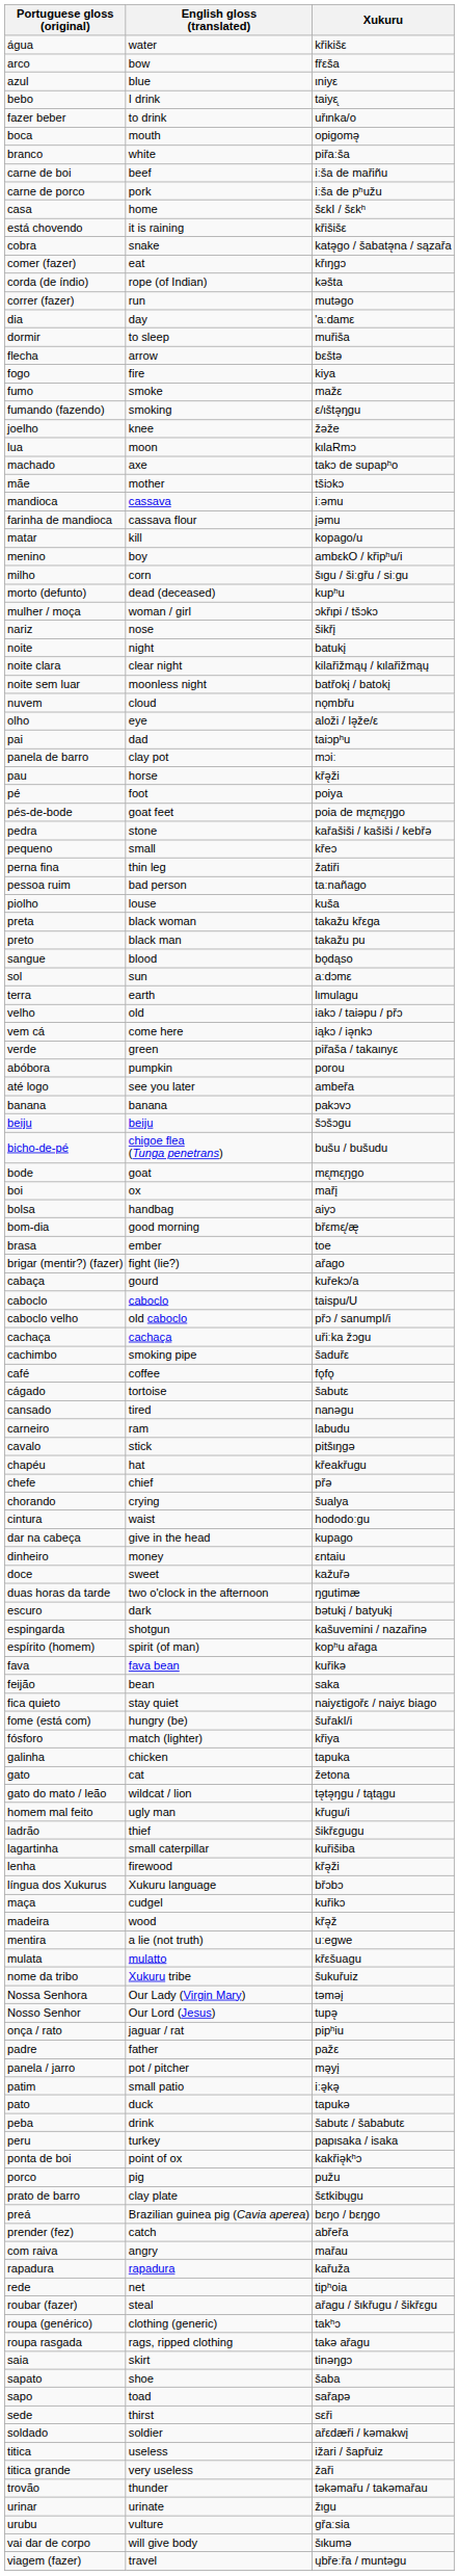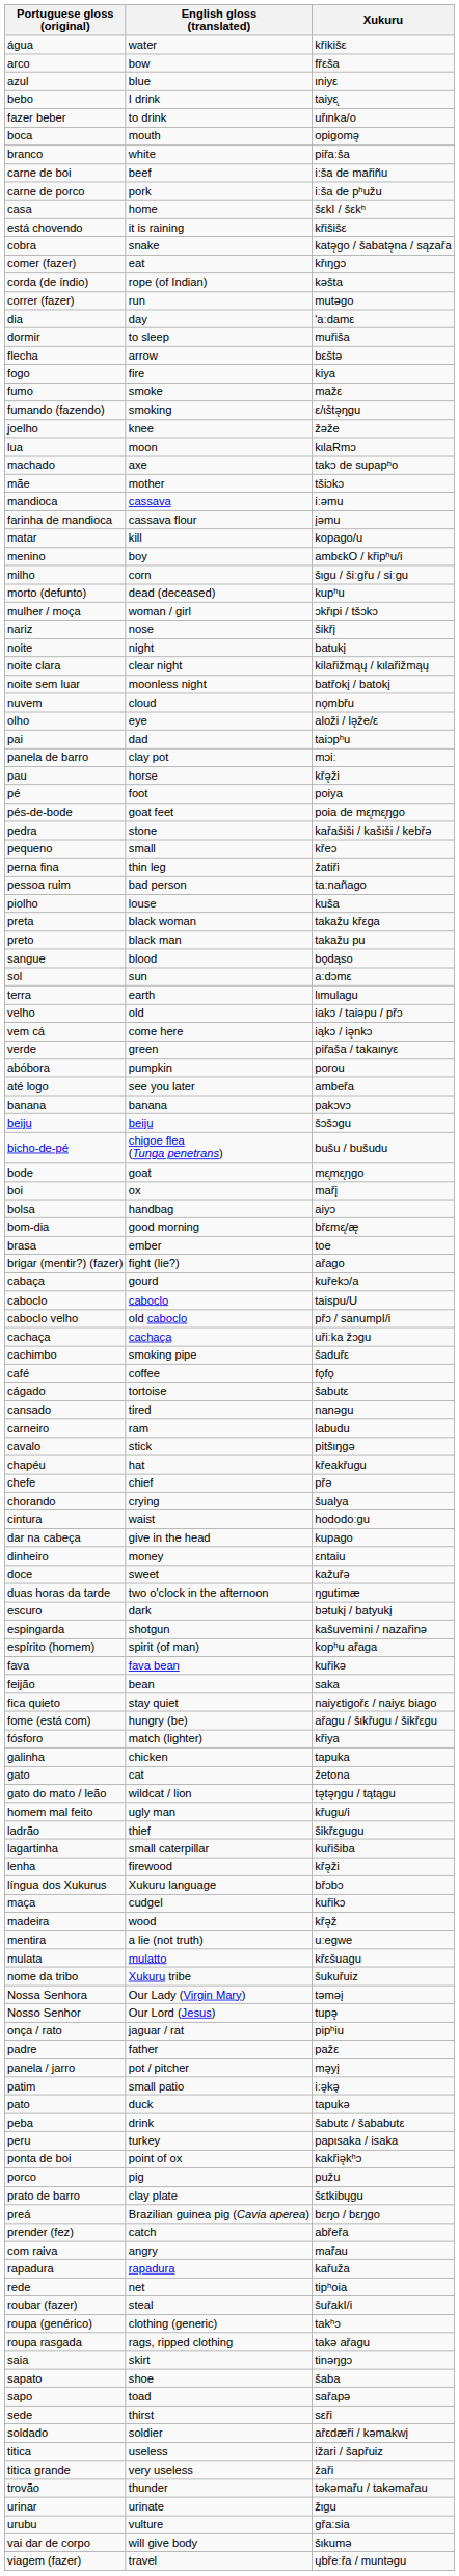 <table class="wikitable sortable" style="font-size: 85%">
 <tr>
 <th>Portuguese gloss <br>(original)</th>
 <th>English gloss <br>(translated)</th>
 <th>Xukuru</th>
 </tr>
 <tr>
 <td>água</td>
 <td>water</td>
 <td>křikišε</td>
 </tr>
 <tr>
 <td>arco</td>
 <td>bow</td>
 <td>fřεša</td>
 </tr>
 <tr>
 <td>azul</td>
 <td>blue</td>
 <td>ιniyε</td>
 </tr>
 <tr>
 <td>bebo</td>
 <td>I drink</td>
 <td>taiyε̨</td>
 </tr>
 <tr>
 <td>fazer beber</td>
 <td>to drink</td>
 <td>uřιnka/o</td>
 </tr>
 <tr>
 <td>boca</td>
 <td>mouth</td>
 <td>opigomə̨</td>
 </tr>
 <tr>
 <td>branco</td>
 <td>white</td>
 <td>piřaːša</td>
 </tr>
 <tr>
 <td>carne de boi</td>
 <td>beef</td>
 <td>iːša de mařiñu</td>
 </tr>
 <tr>
 <td>carne de porco</td>
 <td>pork</td>
 <td>iːša de pʰužu</td>
 </tr>
 <tr>
 <td>casa</td>
 <td>home</td>
 <td>šεkI / šεkʰ</td>
 </tr>
 <tr>
 <td>está chovendo</td>
 <td>it is raining</td>
 <td>křišišε</td>
 </tr>
 <tr>
 <td>cobra</td>
 <td>snake</td>
 <td>katə̨go / šabatə̨na / sązařa</td>
 </tr>
 <tr>
 <td>comer (fazer)</td>
 <td>eat</td>
 <td>křιŋgɔ</td>
 </tr>
 <tr>
 <td>corda (de índio)</td>
 <td>rope (of Indian)</td>
 <td>kəšta</td>
 </tr>
 <tr>
 <td>correr (fazer)</td>
 <td>run</td>
 <td>mutəgo</td>
 </tr>
 <tr>
 <td>dia</td>
 <td>day</td>
 <td>'aːdamε</td>
 </tr>
 <tr>
 <td>dormir</td>
 <td>to sleep</td>
 <td>muřiša</td>
 </tr>
 <tr>
 <td>flecha</td>
 <td>arrow</td>
 <td>bεštə</td>
 </tr>
 <tr>
 <td>fogo</td>
 <td>fire</td>
 <td>kiya</td>
 </tr>
 <tr>
 <td>fumo</td>
 <td>smoke</td>
 <td>mažε</td>
 </tr>
 <tr>
 <td>fumando (fazendo)</td>
 <td>smoking</td>
 <td>ε/ιštə̨ŋgu</td>
 </tr>
 <tr>
 <td>joelho</td>
 <td>knee</td>
 <td>žəže</td>
 </tr>
 <tr>
 <td>lua</td>
 <td>moon</td>
 <td>kιlaRmɔ</td>
 </tr>
 <tr>
 <td>machado</td>
 <td>axe</td>
 <td>takɔ de supapʰo</td>
 </tr>
 <tr>
 <td>mãe</td>
 <td>mother</td>
 <td>tšiɔkɔ</td>
 </tr>
 <tr>
 <td>mandioca</td>
 <td><a href='#'>cassava</a></td>
 <td>iːəmu</td>
 </tr>
 <tr>
 <td>farinha de mandioca</td>
 <td>cassava flour</td>
 <td>įəmu</td>
 </tr>
 <tr>
 <td>matar</td>
 <td>kill</td>
 <td>kopago/u</td>
 </tr>
 <tr>
 <td>menino</td>
 <td>boy</td>
 <td>ambεkO / křipʰu/i</td>
 </tr>
 <tr>
 <td>milho</td>
 <td>corn</td>
 <td>šιgu / šiːgřu / siːgu</td>
 </tr>
 <tr>
 <td>morto (defunto)</td>
 <td>dead (deceased)</td>
 <td>kupʰu</td>
 </tr>
 <tr>
 <td>mulher / moça</td>
 <td>woman / girl</td>
 <td>ɔkřιpi / tšɔkɔ</td>
 </tr>
 <tr>
 <td>nariz</td>
 <td>nose</td>
 <td>šikřį</td>
 </tr>
 <tr>
 <td>noite</td>
 <td>night</td>
 <td>batukį</td>
 </tr>
 <tr>
 <td>noite clara</td>
 <td>clear night</td>
 <td>kilařižmąų / kιlařižmąų</td>
 </tr>
 <tr>
 <td>noite sem luar</td>
 <td>moonless night</td>
 <td>batřokį / batokį</td>
 </tr>
 <tr>
 <td>nuvem</td>
 <td>cloud</td>
 <td>nǫmbřu</td>
 </tr>
 <tr>
 <td>olho</td>
 <td>eye</td>
 <td>aloži / lə̨že/ε</td>
 </tr>
 <tr>
 <td>pai</td>
 <td>dad</td>
 <td>taiɔpʰu</td>
 </tr>
 <tr>
 <td>panela de barro</td>
 <td>clay pot</td>
 <td>mɔiː</td>
 </tr>
 <tr>
 <td>pau</td>
 <td>horse</td>
 <td>křə̨ži</td>
 </tr>
 <tr>
 <td>pé</td>
 <td>foot</td>
 <td>poiya</td>
 </tr>
 <tr>
 <td>pés-de-bode</td>
 <td>goat feet</td>
 <td>poia de mε̨mε̨ŋgo</td>
 </tr>
 <tr>
 <td>pedra</td>
 <td>stone</td>
 <td>kařašiši / kašiši / kebřə</td>
 </tr>
 <tr>
 <td>pequeno</td>
 <td>small</td>
 <td>křeɔ</td>
 </tr>
 <tr>
 <td>perna fina</td>
 <td>thin leg</td>
 <td>žatiři</td>
 </tr>
 <tr>
 <td>pessoa ruim</td>
 <td>bad person</td>
 <td>taːnañago</td>
 </tr>
 <tr>
 <td>piolho</td>
 <td>louse</td>
 <td>kuša</td>
 </tr>
 <tr>
 <td>preta</td>
 <td>black woman</td>
 <td>takažu křεga</td>
 </tr>
 <tr>
 <td>preto</td>
 <td>black man</td>
 <td>takažu pu</td>
 </tr>
 <tr>
 <td>sangue</td>
 <td>blood</td>
 <td>bǫdąso</td>
 </tr>
 <tr>
 <td>sol</td>
 <td>sun</td>
 <td>aːdɔmε</td>
 </tr>
 <tr>
 <td>terra</td>
 <td>earth</td>
 <td>lιmulagu</td>
 </tr>
 <tr>
 <td>velho</td>
 <td>old</td>
 <td>iakɔ / taiəpu / přɔ</td>
 </tr>
 <tr>
 <td>vem cá</td>
 <td>come here</td>
 <td>iąkɔ / iə̨nkɔ</td>
 </tr>
 <tr>
 <td>verde</td>
 <td>green</td>
 <td>piřaša / takaιnyε</td>
 </tr>
 <tr>
 <td>abóbora</td>
 <td>pumpkin</td>
 <td>porou</td>
 </tr>
 <tr>
 <td>até logo</td>
 <td>see you later</td>
 <td>ambeřa</td>
 </tr>
 <tr>
 <td>banana</td>
 <td>banana</td>
 <td>pakɔvɔ</td>
 </tr>
 <tr>
 <td><a href='#'>beiju</a></td>
 <td><a href='#'>beiju</a></td>
 <td>šɔšɔgu</td>
 </tr>
 <tr>
 <td><a href='#'>bicho-de-pé</a></td>
 <td><a href='#'>chigoe flea</a> <br>(<em><a href='#'>Tunga penetrans</a></em>)</td>
 <td>bušu / bušudu</td>
 </tr>
 <tr>
 <td>bode</td>
 <td>goat</td>
 <td>mε̨mε̨ŋgo</td>
 </tr>
 <tr>
 <td>boi</td>
 <td>ox</td>
 <td>mařį</td>
 </tr>
 <tr>
 <td>bolsa</td>
 <td>handbag</td>
 <td>aiyɔ</td>
 </tr>
 <tr>
 <td>bom-dia</td>
 <td>good morning</td>
 <td>břεmε̨/æ̨</td>
 </tr>
 <tr>
 <td>brasa</td>
 <td>ember</td>
 <td>toe</td>
 </tr>
 <tr>
 <td>brigar (mentir?) (fazer)</td>
 <td>fight (lie?)</td>
 <td>ařago</td>
 </tr>
 <tr>
 <td>cabaça</td>
 <td>gourd</td>
 <td>kuřekɔ/a</td>
 </tr>
 <tr>
 <td>caboclo</td>
 <td><a href='#'>caboclo</a></td>
 <td>taispu/U</td>
 </tr>
 <tr>
 <td>caboclo velho</td>
 <td>old <a href='#'>caboclo</a></td>
 <td>přɔ / sanumpI/i</td>
 </tr>
 <tr>
 <td>cachaça</td>
 <td><a href='#'>cachaça</a></td>
 <td>uřiːka žɔgu</td>
 </tr>
 <tr>
 <td>cachimbo</td>
 <td>smoking pipe</td>
 <td>šaduřε</td>
 </tr>
 <tr>
 <td>café</td>
 <td>coffee</td>
 <td>fǫfǫ</td>
 </tr>
 <tr>
 <td>cágado</td>
 <td>tortoise</td>
 <td>šabutε</td>
 </tr>
 <tr>
 <td>cansado</td>
 <td>tired</td>
 <td>nanəgu</td>
 </tr>
 <tr>
 <td>carneiro</td>
 <td>ram</td>
 <td>labudu</td>
 </tr>
 <tr>
 <td>cavalo</td>
 <td>stick</td>
 <td>pitšιŋgə</td>
 </tr>
 <tr>
 <td>chapéu</td>
 <td>hat</td>
 <td>křeakřugu</td>
 </tr>
 <tr>
 <td>chefe</td>
 <td>chief</td>
 <td>přə</td>
 </tr>
 <tr>
 <td>chorando</td>
 <td>crying</td>
 <td>šualya</td>
 </tr>
 <tr>
 <td>cintura</td>
 <td>waist</td>
 <td>hododoːgu</td>
 </tr>
 <tr>
 <td>dar na cabeça</td>
 <td>give in the head</td>
 <td>kupago</td>
 </tr>
 <tr>
 <td>dinheiro</td>
 <td>money</td>
 <td>εntaiu</td>
 </tr>
 <tr>
 <td>doce</td>
 <td>sweet</td>
 <td>kažuřə</td>
 </tr>
 <tr>
 <td>duas horas da tarde</td>
 <td>two o'clock in the afternoon</td>
 <td>ŋgutimæ</td>
 </tr>
 <tr>
 <td>escuro</td>
 <td>dark</td>
 <td>bətukį / batyukį</td>
 </tr>
 <tr>
 <td>espingarda</td>
 <td>shotgun</td>
 <td>kašuvemini / nazařinə</td>
 </tr>
 <tr>
 <td>espírito (homem)</td>
 <td>spirit (of man)</td>
 <td>kopʰu ařaga</td>
 </tr>
 <tr>
 <td>fava</td>
 <td><a href='#'>fava bean</a></td>
 <td>kuřikə</td>
 </tr>
 <tr>
 <td>feijão</td>
 <td>bean</td>
 <td>saka</td>
 </tr>
 <tr>
 <td>fica quieto</td>
 <td>stay quiet</td>
 <td>naiyεtigořε / naiyε biago</td>
 </tr>
 <tr>
 <td>fome (está com)</td>
 <td>hungry (be)</td>
-<td>šuřakI/i</td>
+<td>ařagu / šιkřugu / šikřεgu</td>
 </tr>
 <tr>
 <td>fósforo</td>
 <td>match (lighter)</td>
 <td>křiya</td>
 </tr>
 <tr>
 <td>galinha</td>
 <td>chicken</td>
 <td>tapuka</td>
 </tr>
 <tr>
 <td>gato</td>
 <td>cat</td>
 <td>žetona</td>
 </tr>
 <tr>
 <td>gato do mato / leão</td>
 <td>wildcat / lion</td>
 <td>tə̨tə̨ŋgu / tątągu</td>
 </tr>
 <tr>
 <td>homem mal feito</td>
 <td>ugly man</td>
 <td>křugu/i</td>
 </tr>
 <tr>
 <td>ladrão</td>
 <td>thief</td>
 <td>šikřεgugu</td>
 </tr>
 <tr>
 <td>lagartinha</td>
 <td>small caterpillar</td>
 <td>kuřišiba</td>
 </tr>
 <tr>
 <td>lenha</td>
 <td>firewood</td>
 <td>křə̨ži</td>
 </tr>
 <tr>
 <td>língua dos Xukurus</td>
 <td>Xukuru language</td>
 <td>břɔbɔ</td>
 </tr>
 <tr>
 <td>maça</td>
 <td>cudgel</td>
 <td>kuřikɔ</td>
 </tr>
 <tr>
 <td>madeira</td>
 <td>wood</td>
 <td>křə̨ž</td>
 </tr>
 <tr>
 <td>mentira</td>
 <td>a lie (not truth)</td>
 <td>uːegwe</td>
 </tr>
 <tr>
 <td>mulata</td>
 <td><a href='#'>mulatto</a></td>
 <td>křεšuagu</td>
 </tr>
 <tr>
 <td>nome da tribo</td>
 <td><a href='#'>Xukuru</a> tribe</td>
 <td>šukuřuiz</td>
 </tr>
 <tr>
 <td>Nossa Senhora</td>
 <td>Our Lady (<a href='#'>Virgin Mary</a>)</td>
 <td>təməį</td>
 </tr>
 <tr>
 <td>Nosso Senhor</td>
 <td>Our Lord (<a href='#'>Jesus</a>)</td>
 <td>tupə̨</td>
 </tr>
 <tr>
 <td>onça / rato</td>
 <td>jaguar / rat</td>
 <td>pipʰiu</td>
 </tr>
 <tr>
 <td>padre</td>
 <td>father</td>
 <td>pažε</td>
 </tr>
 <tr>
 <td>panela / jarro</td>
 <td>pot / pitcher</td>
 <td>mə̨yį</td>
 </tr>
 <tr>
 <td>patim</td>
 <td>small patio</td>
 <td>iːə̨kə̨</td>
 </tr>
 <tr>
 <td>pato</td>
 <td>duck</td>
 <td>tapukə</td>
 </tr>
 <tr>
 <td>peba</td>
 <td>drink</td>
 <td>šabutε / šababutε</td>
 </tr>
 <tr>
 <td>peru</td>
 <td>turkey</td>
 <td>papιsaka / isaka</td>
 </tr>
 <tr>
 <td>ponta de boi</td>
 <td>point of ox</td>
 <td>kakřiə̨kʰɔ</td>
 </tr>
 <tr>
 <td>porco</td>
 <td>pig</td>
 <td>pužu</td>
 </tr>
 <tr>
 <td>prato de barro</td>
 <td>clay plate</td>
 <td>šεtkibųgu</td>
 </tr>
 <tr>
 <td>preá</td>
 <td>Brazilian guinea pig (<em>Cavia aperea</em>)</td>
 <td>bεŋo / bεŋgo</td>
 </tr>
 <tr>
 <td>prender (fez)</td>
 <td>catch</td>
 <td>abřeřa</td>
 </tr>
 <tr>
 <td>com raiva</td>
 <td>angry</td>
 <td>mařau</td>
 </tr>
 <tr>
 <td>rapadura</td>
 <td><a href='#'>rapadura</a></td>
 <td>kařuža</td>
 </tr>
 <tr>
 <td>rede</td>
 <td>net</td>
 <td>tipʰoia</td>
 </tr>
 <tr>
 <td>roubar (fazer)</td>
 <td>steal</td>
-<td>ařagu / šιkřugu / šikřεgu</td>
+<td>šuřakI/i</td>
 </tr>
 <tr>
 <td>roupa (genérico)</td>
 <td>clothing (generic)</td>
 <td>takʰɔ</td>
 </tr>
 <tr>
 <td>roupa rasgada</td>
 <td>rags, ripped clothing</td>
 <td>takə ařagu</td>
 </tr>
 <tr>
 <td>saia</td>
 <td>skirt</td>
 <td>tinəŋgɔ</td>
 </tr>
 <tr>
 <td>sapato</td>
 <td>shoe</td>
 <td>šaba</td>
 </tr>
 <tr>
 <td>sapo</td>
 <td>toad</td>
 <td>sařapə</td>
 </tr>
 <tr>
 <td>sede</td>
 <td>thirst</td>
 <td>sεři</td>
 </tr>
 <tr>
 <td>soldado</td>
 <td>soldier</td>
 <td>ařεdæři / kəmakwį</td>
 </tr>
 <tr>
 <td>titica</td>
 <td>useless</td>
 <td>ižari / šapřuiz</td>
 </tr>
 <tr>
 <td>titica grande</td>
 <td>very useless</td>
 <td>žaři</td>
 </tr>
 <tr>
 <td>trovão</td>
 <td>thunder</td>
 <td>təkəmařu / takəmařau</td>
 </tr>
 <tr>
 <td>urinar</td>
 <td>urinate</td>
 <td>žιgu</td>
 </tr>
 <tr>
 <td>urubu</td>
 <td>vulture</td>
 <td>gřaːsia</td>
 </tr>
 <tr>
 <td>vai dar de corpo</td>
 <td>will give body</td>
 <td>šιkumə</td>
 </tr>
 <tr>
 <td>viagem (fazer)</td>
 <td>travel</td>
 <td>ųbřeːřa / muntəgu</td>
 </tr>
 </table>
